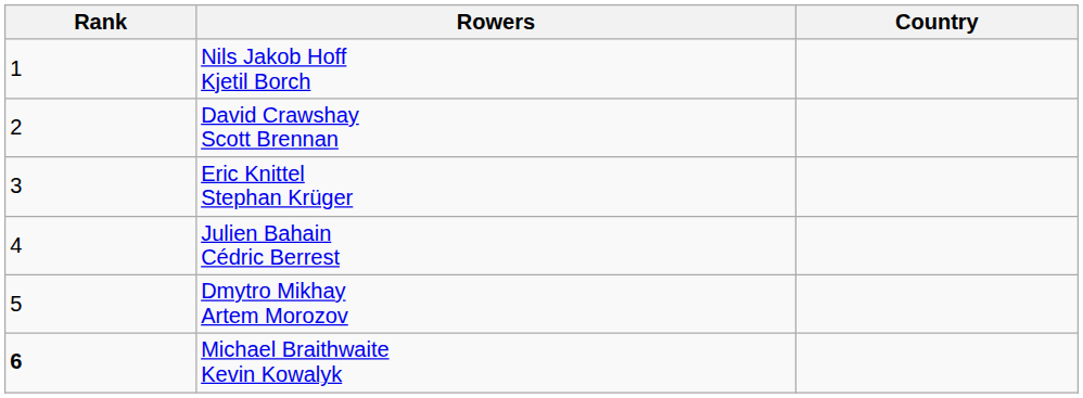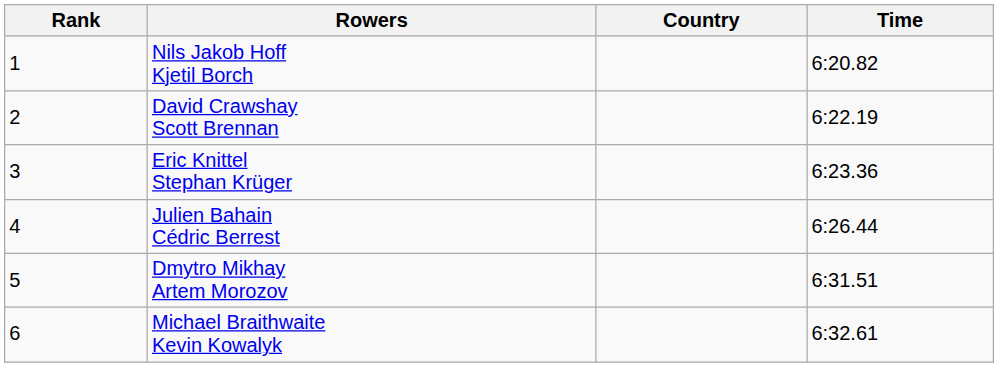 <table class="wikitable sortable" width=50%>
 <tr>
 <th>Rank</th>
 <th>Rowers</th>
 <th>Country</th>
+<th>Time</th>
 </tr>
 <tr>
 <td>1</td>
 <td><a href='#'>Nils Jakob Hoff</a><br><a href='#'>Kjetil Borch</a></td>
 <td></td>
+<td>6:20.82</td>
 </tr>
 <tr>
 <td>2</td>
 <td><a href='#'>David Crawshay</a><br><a href='#'>Scott Brennan</a></td>
 <td></td>
+<td>6:22.19</td>
 </tr>
 <tr>
 <td>3</td>
 <td><a href='#'>Eric Knittel</a><br><a href='#'>Stephan Krüger</a></td>
 <td></td>
+<td>6:23.36</td>
 </tr>
 <tr>
 <td>4</td>
 <td><a href='#'>Julien Bahain</a><br><a href='#'>Cédric Berrest</a></td>
 <td></td>
+<td>6:26.44</td>
 </tr>
 <tr>
 <td>5</td>
 <td><a href='#'>Dmytro Mikhay</a><br><a href='#'>Artem Morozov</a></td>
 <td></td>
+<td>6:31.51</td>
 </tr>
 <tr>
-<td><strong>6</strong></td>
+<td>6</td>
 <td><a href='#'>Michael Braithwaite</a><br><a href='#'>Kevin Kowalyk</a></td>
 <td></td>
+<td>6:32.61</td>
 </tr>
 </table>
